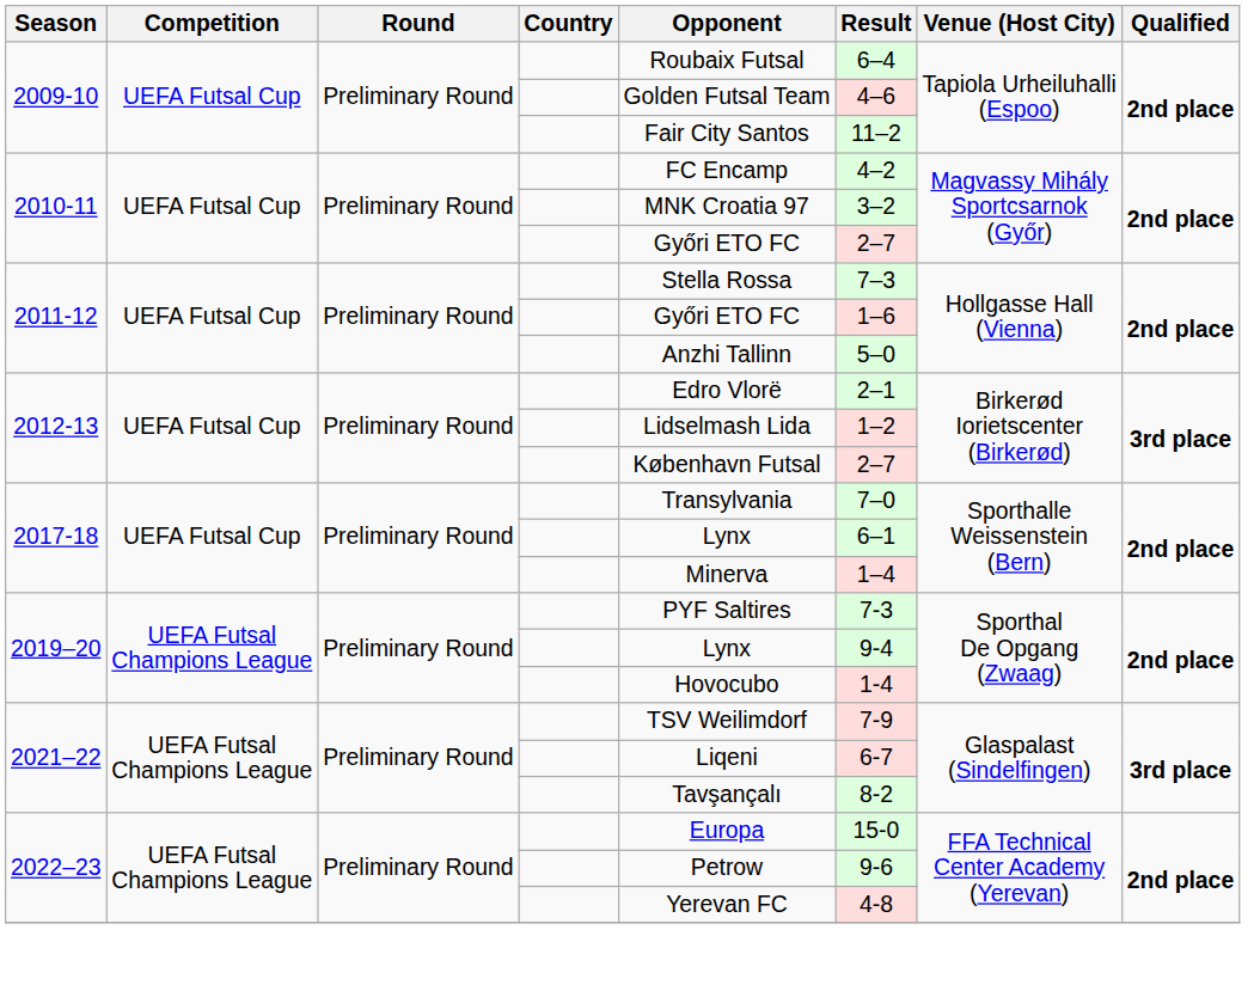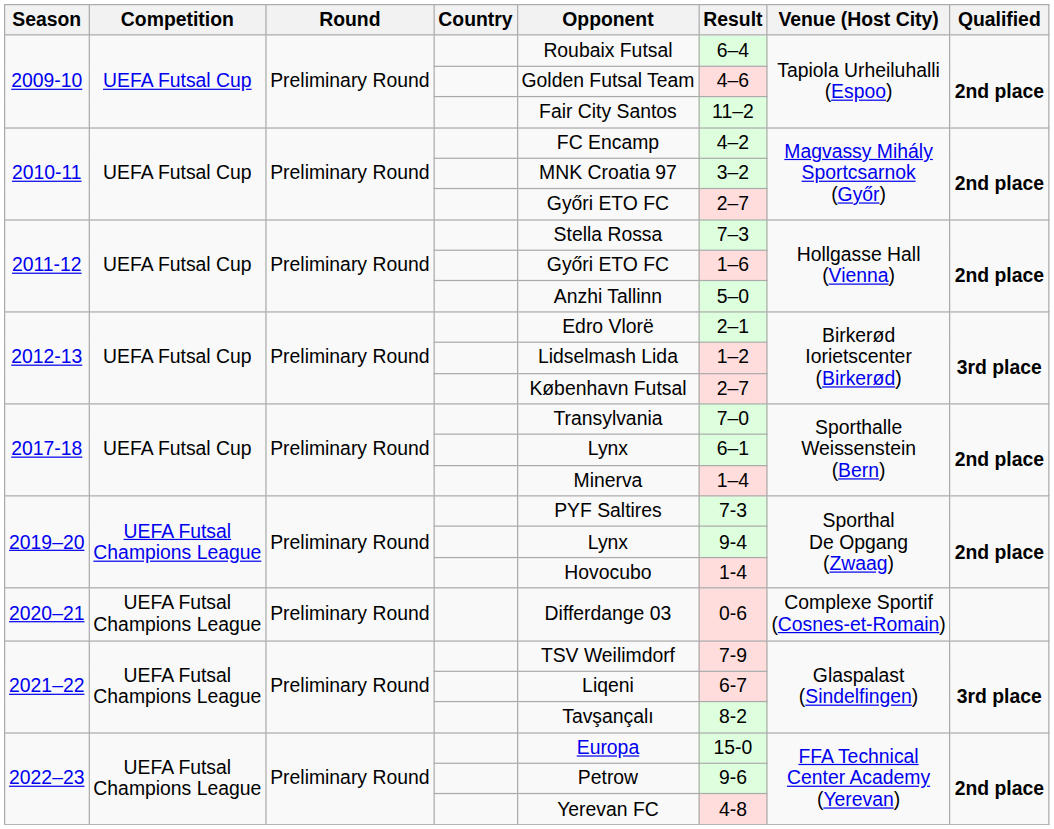 <table class="wikitable" style="text-align:center;">
 <tr>
 <th>Season</th>
 <th>Competition</th>
 <th>Round</th>
 <th>Country</th>
 <th>Opponent</th>
 <th>Result</th>
 <th>Venue (Host City)</th>
 <th>Qualified</th>
 </tr>
 <tr>
 <td rowspan=3><a href='#'>2009-10</a></td>
 <td rowspan=3 align=center><a href='#'>UEFA Futsal Cup</a></td>
 <td rowspan=3>Preliminary Round</td>
 <td align=center></td>
 <td>Roubaix Futsal</td>
 <td style="background:#dfd;">6–4</td>
 <td rowspan=3 align="center">Tapiola Urheiluhalli<br>(<a href='#'>Espoo</a>)</td>
 <td rowspan=3 align="center"><br><strong>2nd place</strong></td>
 </tr>
 <tr>
 <td align=center></td>
 <td>Golden Futsal Team</td>
 <td style="background:#fdd;">4–6</td>
 </tr>
 <tr>
 <td align=center></td>
 <td>Fair City Santos</td>
 <td style="background:#dfd;">11–2</td>
 </tr>
 <tr>
 <td rowspan=3><a href='#'>2010-11</a></td>
 <td rowspan=3 align=center>UEFA Futsal Cup</td>
 <td rowspan=3>Preliminary Round</td>
 <td align=center></td>
 <td>FC Encamp</td>
 <td style="background:#dfd;">4–2</td>
 <td rowspan=3 align="center"><a href='#'>Magvassy Mihály<br>Sportcsarnok</a><br>(<a href='#'>Győr</a>)</td>
 <td rowspan=3 align="center"><br><strong>2nd place</strong></td>
 </tr>
 <tr>
 <td align=center></td>
 <td>MNK Croatia 97</td>
 <td style="background:#dfd;">3–2</td>
 </tr>
 <tr>
 <td align=center></td>
 <td>Győri ETO FC</td>
 <td style="background:#fdd;">2–7</td>
 </tr>
 <tr>
 <td rowspan=3><a href='#'>2011-12</a></td>
 <td rowspan=3 align=center>UEFA Futsal Cup</td>
 <td rowspan=3>Preliminary Round</td>
 <td align=center></td>
 <td>Stella Rossa</td>
 <td style="background:#dfd;">7–3</td>
 <td rowspan=3 align="center">Hollgasse Hall<br>(<a href='#'>Vienna</a>)</td>
 <td rowspan=3 align="center"><br><strong>2nd place</strong></td>
 </tr>
 <tr>
 <td align=center></td>
 <td>Győri ETO FC</td>
 <td style="background:#fdd;">1–6</td>
 </tr>
 <tr>
 <td align=center></td>
 <td>Anzhi Tallinn</td>
 <td style="background:#dfd;">5–0</td>
 </tr>
 <tr>
 <td rowspan=3><a href='#'>2012-13</a></td>
 <td rowspan=3 align=center>UEFA Futsal Cup</td>
 <td rowspan=3>Preliminary Round</td>
 <td align=center></td>
 <td>Edro Vlorë</td>
 <td style="background:#dfd;">2–1</td>
 <td rowspan=3 align="center">Birkerød<br>Iorietscenter<br>(<a href='#'>Birkerød</a>)</td>
 <td rowspan=3 align="center"><br><strong>3rd place</strong></td>
 </tr>
 <tr>
 <td align=center></td>
 <td>Lidselmash Lida</td>
 <td style="background:#fdd;">1–2</td>
 </tr>
 <tr>
 <td align=center></td>
 <td>København Futsal</td>
 <td style="background:#fdd;">2–7</td>
 </tr>
 <tr>
 <td rowspan=3><a href='#'>2017-18</a></td>
 <td rowspan=3 align=center>UEFA Futsal Cup</td>
 <td rowspan=3>Preliminary Round</td>
 <td align=center></td>
 <td>Transylvania</td>
 <td style="background:#dfd;">7–0</td>
 <td rowspan=3 align="center">Sporthalle<br>Weissenstein<br>(<a href='#'>Bern</a>)</td>
 <td rowspan=3 align="center"><br><strong>2nd place</strong></td>
 </tr>
 <tr>
 <td align=center></td>
 <td>Lynx</td>
 <td style="background:#dfd;">6–1</td>
 </tr>
 <tr>
 <td align=center></td>
 <td>Minerva</td>
 <td style="background:#fdd;">1–4</td>
 </tr>
 <tr>
 <td rowspan="3"><a href='#'>2019–20</a></td>
 <td rowspan="3"><a href='#'>UEFA Futsal<br>Champions League</a></td>
 <td rowspan=3>Preliminary Round</td>
 <td align=center></td>
 <td>PYF Saltires</td>
 <td style="background:#dfd;">7-3</td>
 <td rowspan=3 align="center">Sporthal<br>De Opgang<br>(<a href='#'>Zwaag</a>)</td>
 <td rowspan=3 align="center"><br><strong>2nd place</strong></td>
 </tr>
 <tr>
 <td align=center></td>
 <td>Lynx</td>
 <td style="background:#dfd;">9-4</td>
 </tr>
 <tr>
 <td align=center></td>
 <td>Hovocubo</td>
 <td style="background:#fdd;">1-4</td>
 </tr>
 <tr>
+<td rowspan="1"><a href='#'>2020–21</a></td>
+<td rowspan="1">UEFA Futsal<br>Champions League</td>
+<td>Preliminary Round</td>
+<td align=center></td>
+<td>Differdange 03</td>
+<td style="background:#fdd;">0-6</td>
+<td>Complexe Sportif<br>(<a href='#'>Cosnes-et-Romain</a>)</td>
+<td></td>
+</tr>
+<tr>
 <td rowspan="3"><a href='#'>2021–22</a></td>
 <td rowspan="3">UEFA Futsal<br>Champions League</td>
 <td rowspan=3>Preliminary Round</td>
 <td align=center></td>
 <td>TSV Weilimdorf</td>
 <td style="background:#fdd;">7-9</td>
 <td rowspan=3 align="center">Glaspalast<br>(<a href='#'>Sindelfingen</a>)</td>
 <td rowspan=3 align="center"><br><strong>3rd place</strong></td>
 </tr>
 <tr>
 <td align=center></td>
 <td>Liqeni</td>
 <td style="background:#fdd;">6-7</td>
 </tr>
 <tr>
 <td align=center></td>
 <td>Tavşançalı</td>
 <td style="background:#dfd;">8-2</td>
 </tr>
 <tr>
 <td rowspan="3"><a href='#'>2022–23</a></td>
 <td rowspan="3">UEFA Futsal<br>Champions League</td>
 <td rowspan=3>Preliminary Round</td>
 <td align=center></td>
 <td><a href='#'>Europa</a></td>
 <td style="background:#dfd;">15-0</td>
 <td rowspan=3 align="center"><a href='#'>FFA Technical<br>Center Academy</a><br>(<a href='#'>Yerevan</a>)</td>
 <td rowspan=3 align="center"><br><strong>2nd place</strong></td>
 </tr>
 <tr>
 <td align=center></td>
 <td>Petrow</td>
 <td style="background:#dfd;">9-6</td>
 </tr>
 <tr>
 <td align=center></td>
 <td>Yerevan FC</td>
 <td style="background:#fdd;">4-8</td>
 </tr>
 <tr>
 </tr>
 </table>
